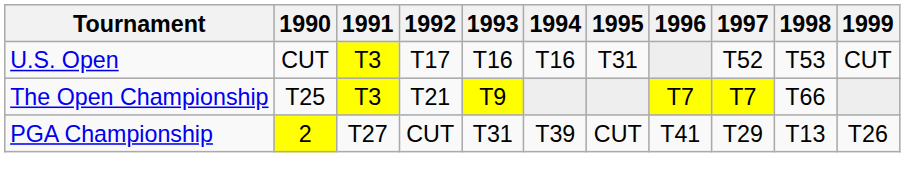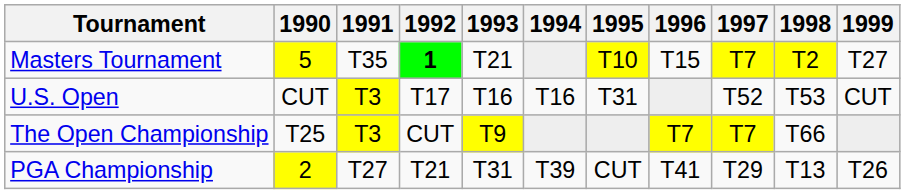 <table class="wikitable" style="font-size:95%;text-align:center;">
 <tr>
 <th>Tournament</th>
 <th>1990</th>
 <th>1991</th>
 <th>1992</th>
 <th>1993</th>
 <th>1994</th>
 <th>1995</th>
 <th>1996</th>
 <th>1997</th>
 <th>1998</th>
 <th>1999</th>
+</tr>
+<tr>
+<td align=left><a href='#'>Masters Tournament</a></td>
+<td style="background:yellow;">5</td>
+<td>T35</td>
+<td style="background:lime;"><strong>1</strong></td>
+<td>T21</td>
+<td style="background:#eeeeee;"></td>
+<td style="background:yellow;">T10</td>
+<td>T15</td>
+<td style="background:yellow;">T7</td>
+<td style="background:yellow;">T2</td>
+<td>T27</td>
 </tr>
 <tr>
 <td align=left><a href='#'>U.S. Open</a></td>
 <td>CUT</td>
 <td style="background:yellow;">T3</td>
 <td>T17</td>
 <td>T16</td>
 <td>T16</td>
 <td>T31</td>
 <td style="background:#eeeeee;"></td>
 <td>T52</td>
 <td>T53</td>
 <td>CUT</td>
 </tr>
 <tr>
 <td align=left><a href='#'>The Open Championship</a></td>
 <td>T25</td>
 <td style="background:yellow;">T3</td>
-<td>T21</td>
+<td>CUT</td>
 <td style="background:yellow;">T9</td>
 <td style="background:#eeeeee;"></td>
 <td style="background:#eeeeee;"></td>
 <td style="background:yellow;">T7</td>
 <td style="background:yellow;">T7</td>
 <td>T66</td>
 <td style="background:#eeeeee;"></td>
 </tr>
 <tr>
 <td align=left><a href='#'>PGA Championship</a></td>
 <td style="background:yellow;">2</td>
 <td>T27</td>
-<td>CUT</td>
+<td>T21</td>
 <td>T31</td>
 <td>T39</td>
 <td>CUT</td>
 <td>T41</td>
 <td>T29</td>
 <td>T13</td>
 <td>T26</td>
 </tr>
 </table>
